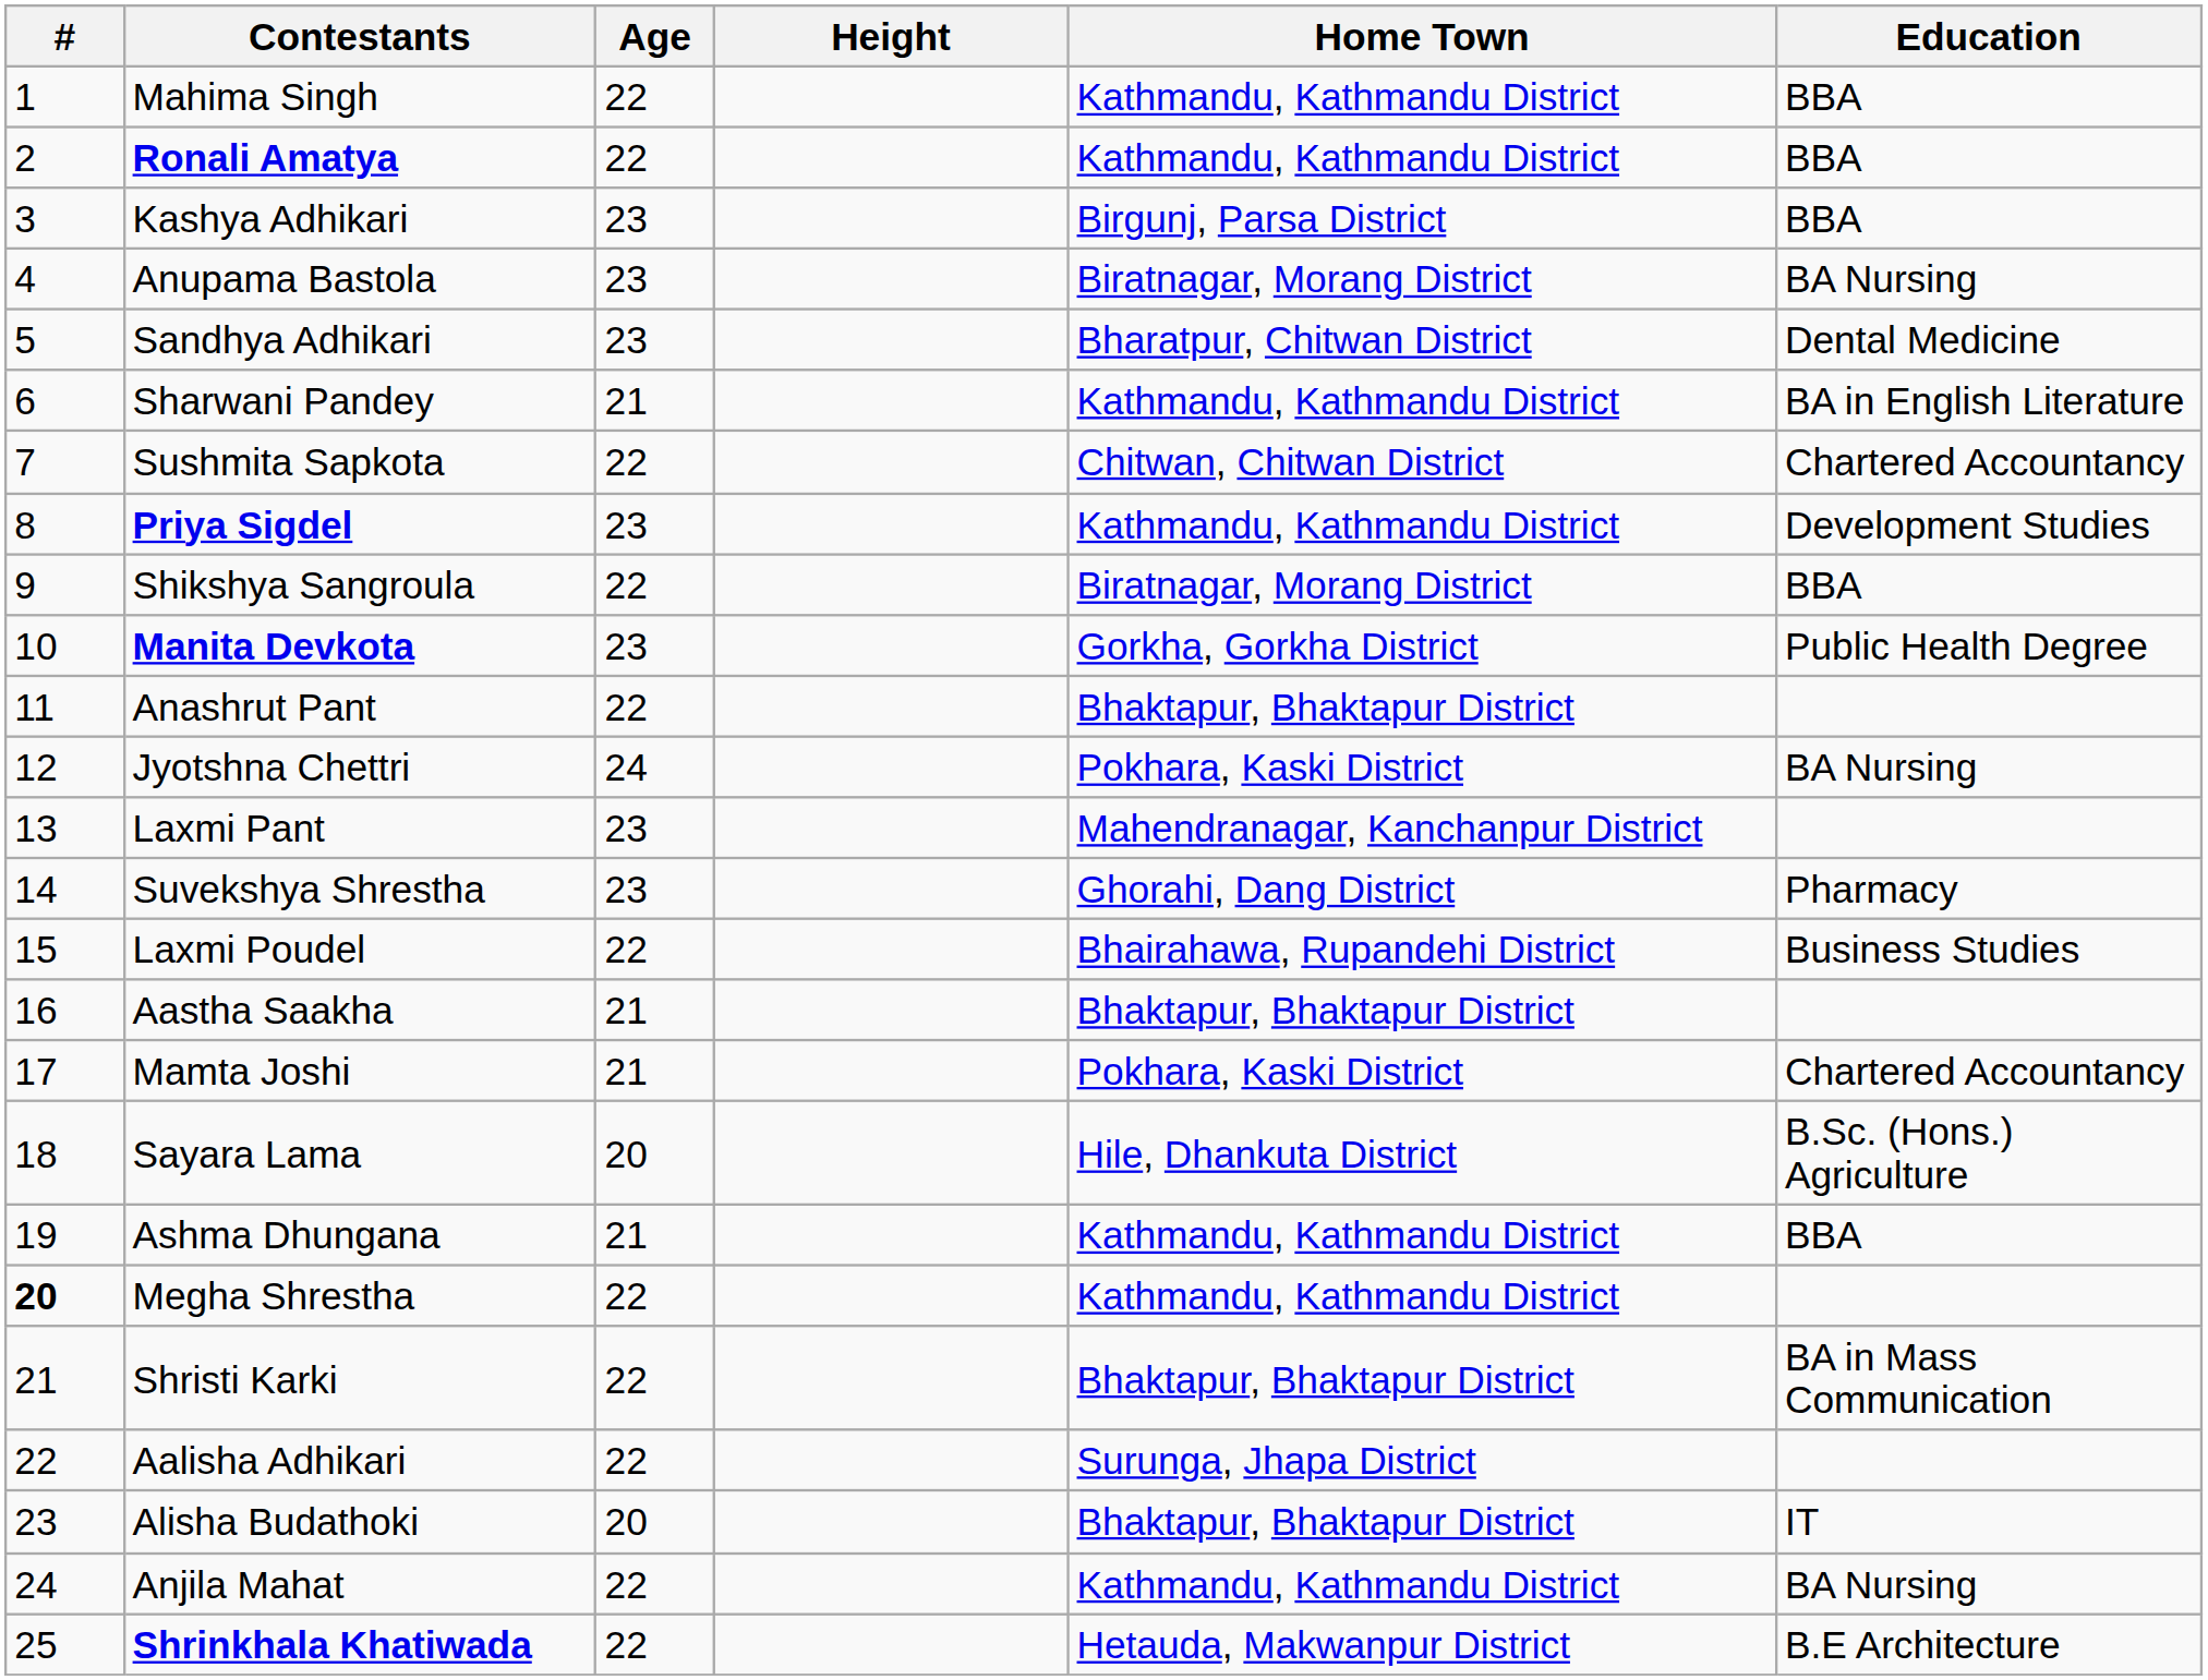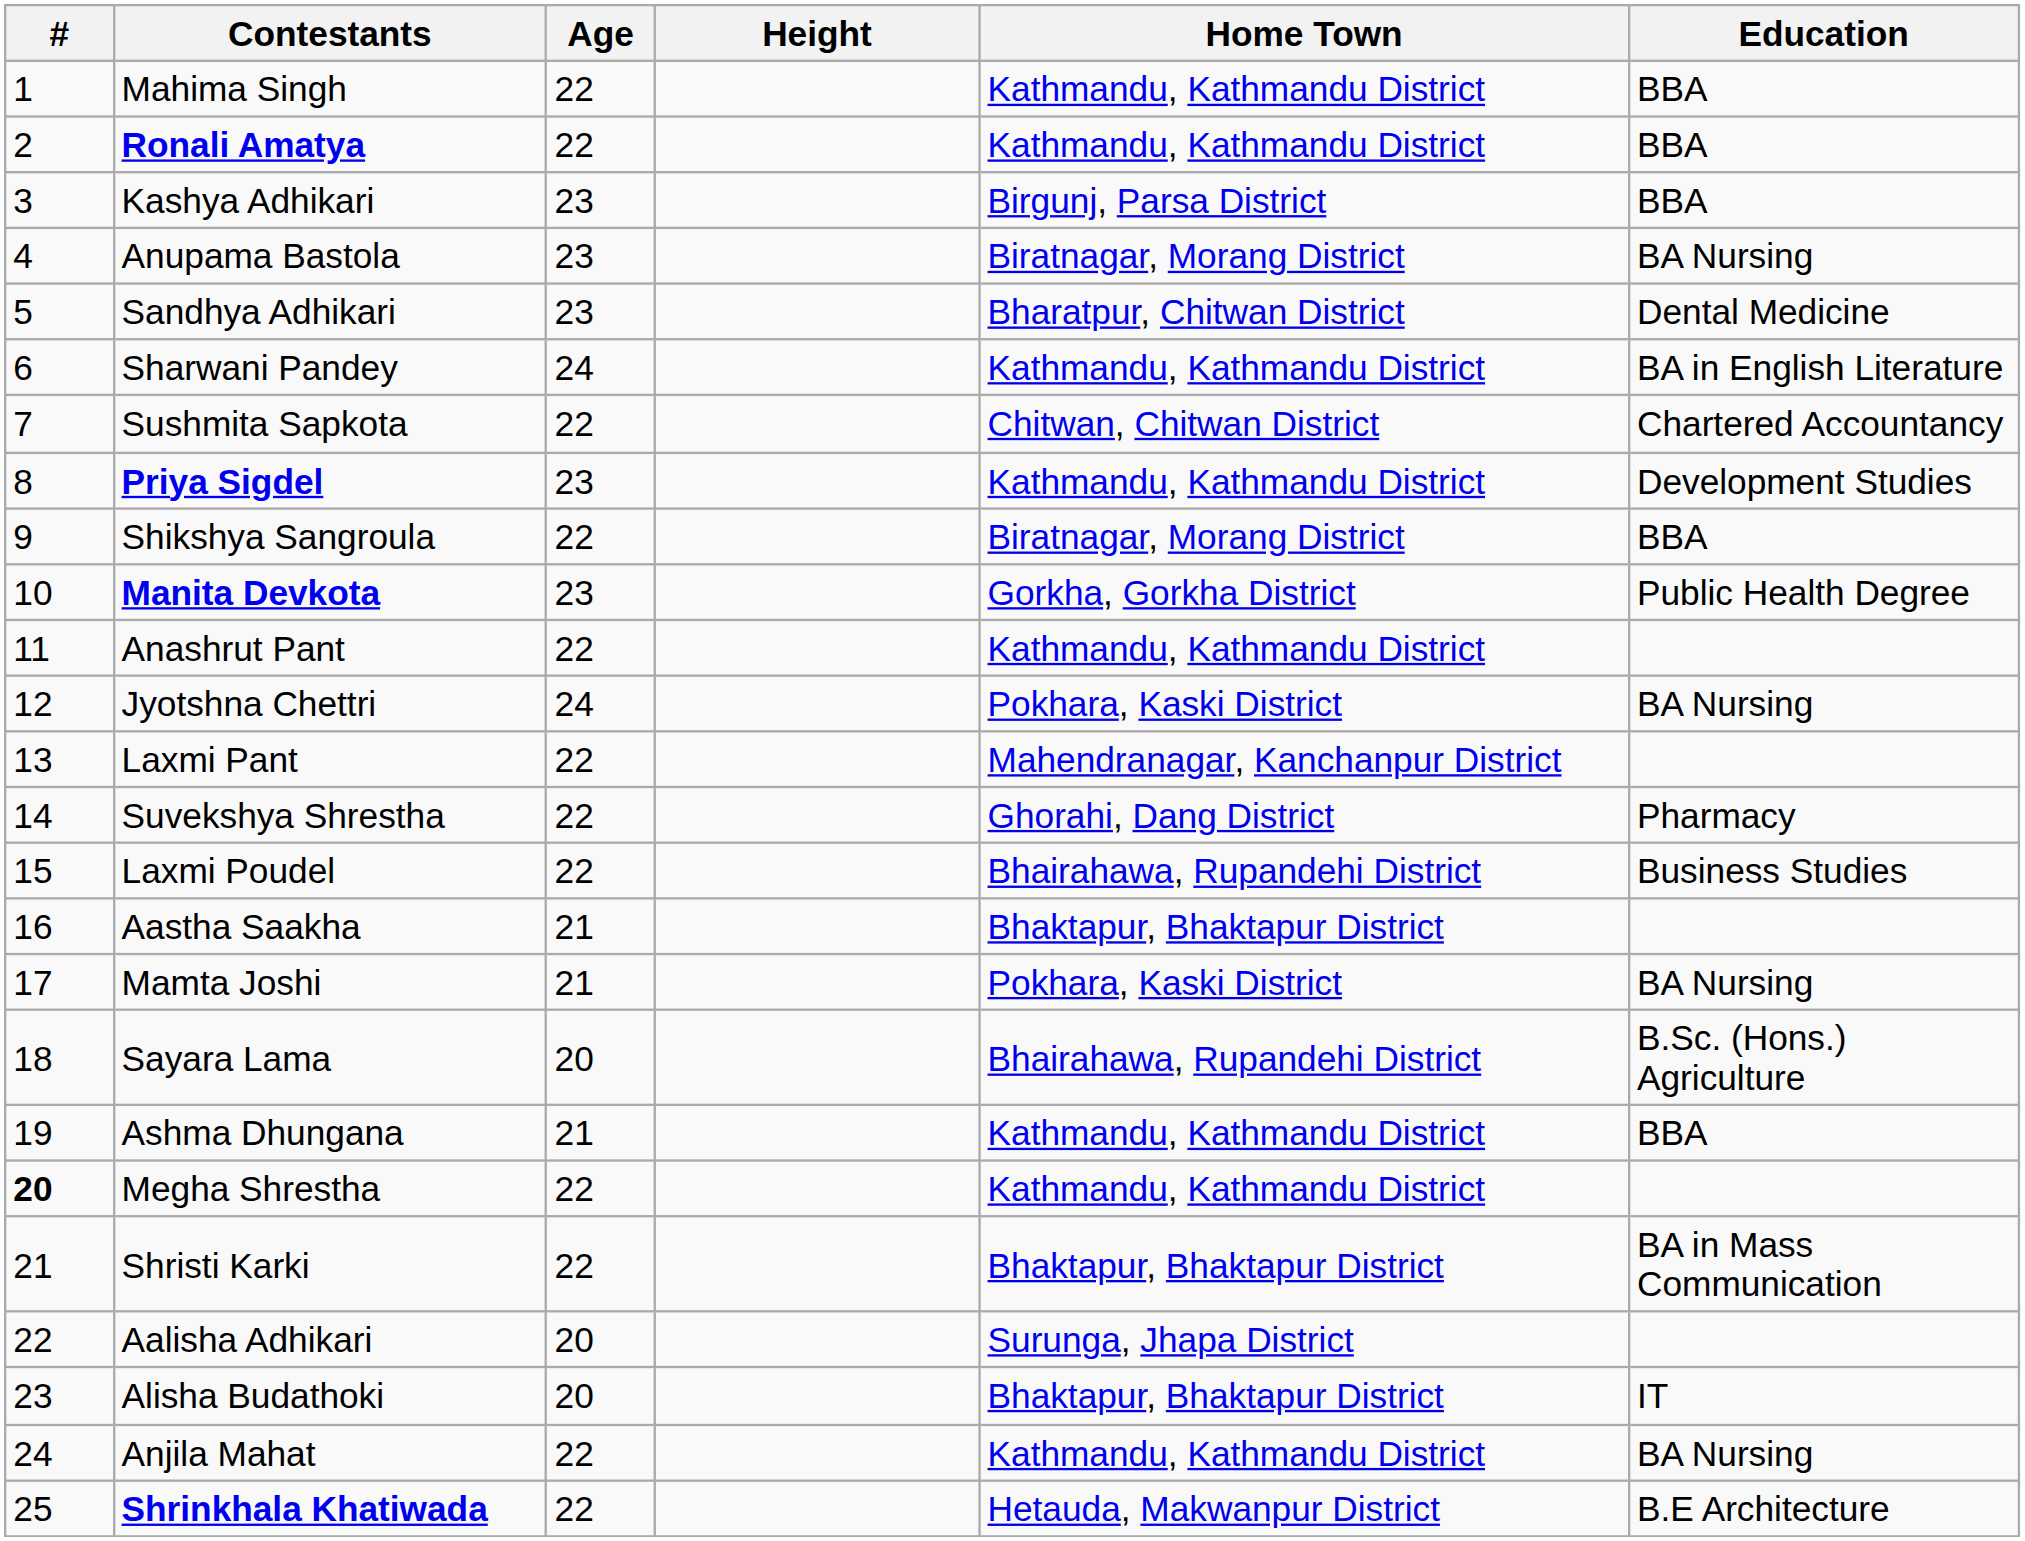 <table class="wikitable sortable" style="font-size: 95%;">
 <tr>
 <th style="width:05%;">#</th>
 <th style="width:20%;">Contestants</th>
 <th style="width:05%;">Age</th>
 <th style="width:15%;">Height</th>
 <th style="width:30%;">Home Town</th>
 <th style="width:18%;">Education</th>
 </tr>
 <tr>
 <td>1</td>
 <td>Mahima Singh</td>
 <td>22</td>
 <td></td>
 <td><a href='#'>Kathmandu</a>, <a href='#'>Kathmandu District</a></td>
 <td>BBA</td>
 </tr>
 <tr>
 <td>2</td>
 <td><strong><a href='#'>Ronali Amatya</a></strong></td>
 <td>22</td>
 <td></td>
 <td><a href='#'>Kathmandu</a>, <a href='#'>Kathmandu District</a></td>
 <td>BBA</td>
 </tr>
 <tr>
 <td>3</td>
 <td>Kashya Adhikari</td>
 <td>23</td>
 <td></td>
 <td><a href='#'>Birgunj</a>, <a href='#'>Parsa District</a></td>
 <td>BBA</td>
 </tr>
 <tr>
 <td>4</td>
 <td>Anupama Bastola</td>
 <td>23</td>
 <td></td>
 <td><a href='#'>Biratnagar</a>, <a href='#'>Morang District</a></td>
 <td>BA Nursing</td>
 </tr>
 <tr>
 <td>5</td>
 <td>Sandhya Adhikari</td>
 <td>23</td>
 <td></td>
 <td><a href='#'>Bharatpur</a>, <a href='#'>Chitwan District</a></td>
 <td>Dental Medicine</td>
 </tr>
 <tr>
 <td>6</td>
 <td>Sharwani Pandey</td>
-<td>21</td>
+<td>24</td>
 <td></td>
 <td><a href='#'>Kathmandu</a>, <a href='#'>Kathmandu District</a></td>
 <td>BA in English Literature</td>
 </tr>
 <tr>
 <td>7</td>
 <td>Sushmita Sapkota</td>
 <td>22</td>
 <td></td>
 <td><a href='#'>Chitwan</a>, <a href='#'>Chitwan District</a></td>
 <td>Chartered Accountancy</td>
 </tr>
 <tr>
 <td>8</td>
 <td><strong><a href='#'>Priya Sigdel</a></strong></td>
 <td>23</td>
 <td></td>
 <td><a href='#'>Kathmandu</a>, <a href='#'>Kathmandu District</a></td>
 <td>Development Studies</td>
 </tr>
 <tr>
 <td>9</td>
 <td>Shikshya Sangroula</td>
 <td>22</td>
 <td></td>
 <td><a href='#'>Biratnagar</a>, <a href='#'>Morang District</a></td>
 <td>BBA</td>
 </tr>
 <tr>
 <td>10</td>
 <td><strong><a href='#'>Manita Devkota</a></strong></td>
 <td>23</td>
 <td></td>
 <td><a href='#'>Gorkha</a>, <a href='#'>Gorkha District</a></td>
 <td>Public Health Degree</td>
 </tr>
 <tr>
 <td>11</td>
 <td>Anashrut Pant</td>
 <td>22</td>
 <td></td>
-<td><a href='#'>Bhaktapur</a>, <a href='#'>Bhaktapur District</a></td>
+<td><a href='#'>Kathmandu</a>, <a href='#'>Kathmandu District</a></td>
 <td></td>
 </tr>
 <tr>
 <td>12</td>
 <td>Jyotshna Chettri</td>
 <td>24</td>
 <td></td>
 <td><a href='#'>Pokhara</a>, <a href='#'>Kaski District</a></td>
 <td>BA Nursing</td>
 </tr>
 <tr>
 <td>13</td>
 <td>Laxmi Pant</td>
-<td>23</td>
+<td>22</td>
 <td></td>
 <td><a href='#'>Mahendranagar</a>, <a href='#'>Kanchanpur District</a></td>
 <td></td>
 </tr>
 <tr>
 <td>14</td>
 <td>Suvekshya Shrestha</td>
-<td>23</td>
+<td>22</td>
 <td></td>
 <td><a href='#'>Ghorahi</a>, <a href='#'>Dang District</a></td>
 <td>Pharmacy</td>
 </tr>
 <tr>
 <td>15</td>
 <td>Laxmi Poudel</td>
 <td>22</td>
 <td></td>
 <td><a href='#'>Bhairahawa</a>, <a href='#'>Rupandehi District</a></td>
 <td>Business Studies</td>
 </tr>
 <tr>
 <td>16</td>
 <td>Aastha Saakha</td>
 <td>21</td>
 <td></td>
 <td><a href='#'>Bhaktapur</a>, <a href='#'>Bhaktapur District</a></td>
 <td></td>
 </tr>
 <tr>
 <td>17</td>
 <td>Mamta Joshi</td>
 <td>21</td>
 <td></td>
 <td><a href='#'>Pokhara</a>, <a href='#'>Kaski District</a></td>
-<td>Chartered Accountancy</td>
+<td>BA Nursing</td>
 </tr>
 <tr>
 <td>18</td>
 <td>Sayara Lama</td>
 <td>20</td>
 <td></td>
-<td><a href='#'>Hile</a>, <a href='#'>Dhankuta District</a></td>
+<td><a href='#'>Bhairahawa</a>, <a href='#'>Rupandehi District</a></td>
 <td>B.Sc. (Hons.) Agriculture</td>
 </tr>
 <tr>
 <td>19</td>
 <td>Ashma Dhungana</td>
 <td>21</td>
 <td></td>
 <td><a href='#'>Kathmandu</a>, <a href='#'>Kathmandu District</a></td>
 <td>BBA</td>
 </tr>
 <tr>
 <td><strong>20</strong></td>
 <td>Megha Shrestha</td>
 <td>22</td>
 <td></td>
 <td><a href='#'>Kathmandu</a>, <a href='#'>Kathmandu District</a></td>
 <td></td>
 </tr>
 <tr>
 <td>21</td>
 <td>Shristi Karki</td>
 <td>22</td>
 <td></td>
 <td><a href='#'>Bhaktapur</a>, <a href='#'>Bhaktapur District</a></td>
 <td>BA in Mass Communication</td>
 </tr>
 <tr>
 <td>22</td>
 <td>Aalisha Adhikari</td>
-<td>22</td>
+<td>20</td>
 <td></td>
 <td><a href='#'>Surunga</a>, <a href='#'>Jhapa District</a></td>
 <td></td>
 </tr>
 <tr>
 <td>23</td>
 <td>Alisha Budathoki</td>
 <td>20</td>
 <td></td>
 <td><a href='#'>Bhaktapur</a>, <a href='#'>Bhaktapur District</a></td>
 <td>IT</td>
 </tr>
 <tr>
 <td>24</td>
 <td>Anjila Mahat</td>
 <td>22</td>
 <td></td>
 <td><a href='#'>Kathmandu</a>, <a href='#'>Kathmandu District</a></td>
 <td>BA Nursing</td>
 </tr>
 <tr>
 <td>25</td>
 <td><strong><a href='#'>Shrinkhala Khatiwada</a></strong></td>
 <td>22</td>
 <td></td>
 <td><a href='#'>Hetauda</a>, <a href='#'>Makwanpur District</a></td>
 <td>B.E Architecture</td>
 </tr>
 </table>
